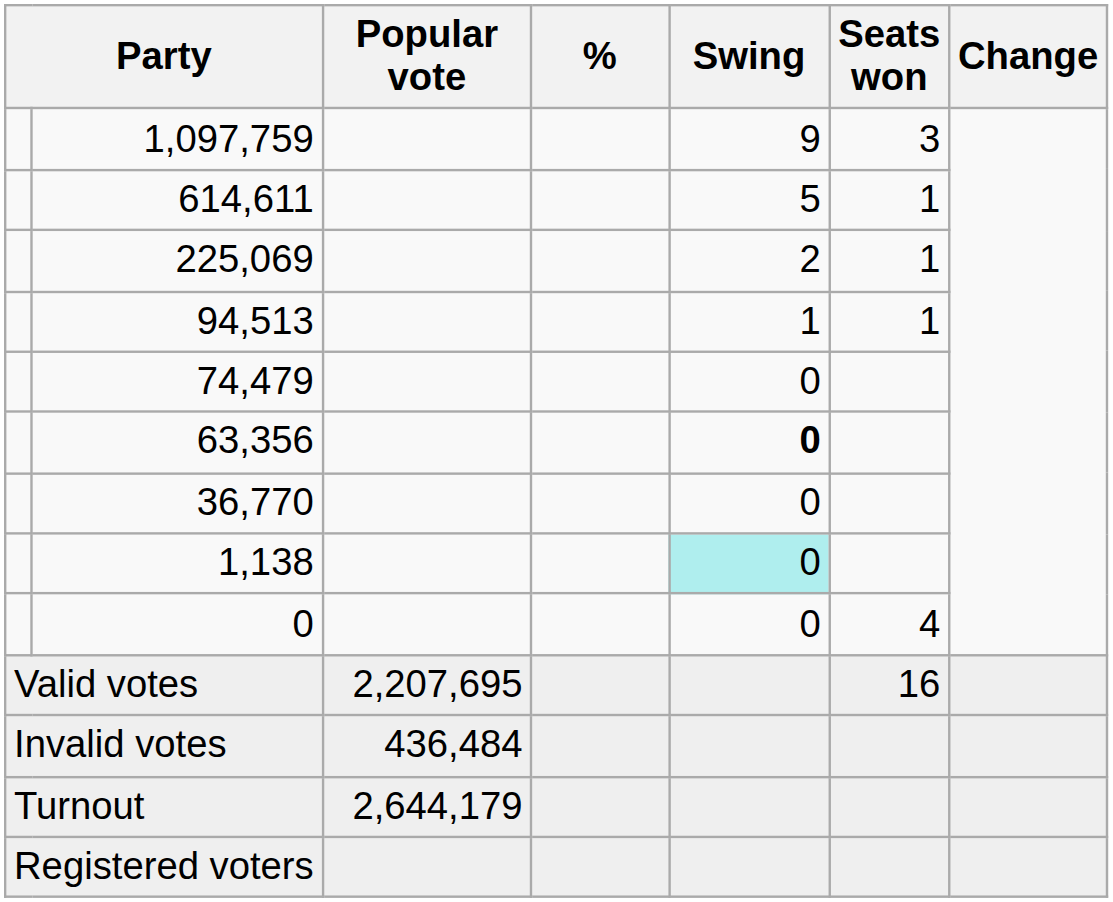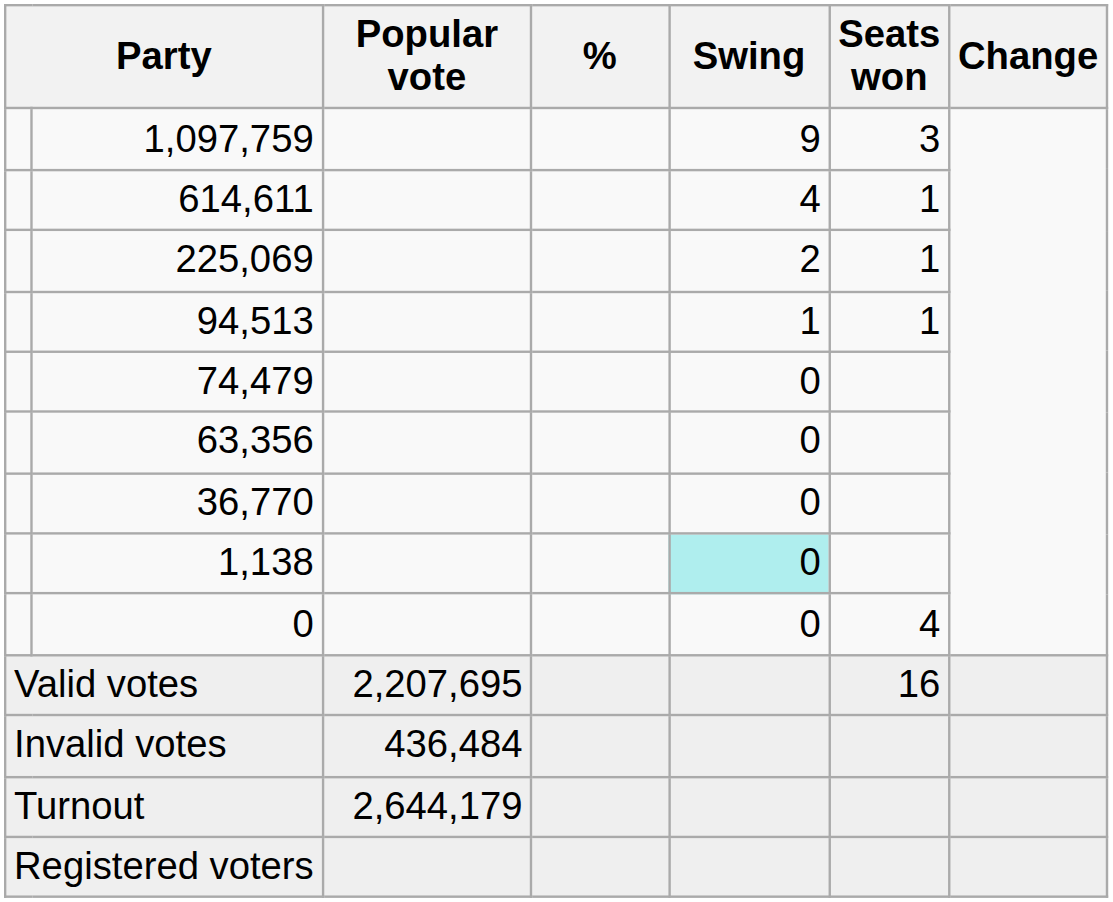 <table class=wikitable style="text-align:right">
 <tr>
 <th colspan=2>Party</th>
 <th width=80px>Popular vote</th>
 <th width=50px>%</th>
 <th width=60px>Swing</th>
 <th width=40px>Seats<br>won</th>
 <th width=45px>Change</th>
 </tr>
 <tr>
 <td></td>
 <td>1,097,759</td>
 <td></td>
 <td></td>
 <td>9</td>
 <td> 3</td>
 </tr>
 <tr>
 <td></td>
 <td>614,611</td>
 <td></td>
 <td></td>
-<td>5</td>
+<td>4</td>
 <td> 1</td>
 </tr>
 <tr>
 <td></td>
 <td>225,069</td>
 <td></td>
 <td></td>
 <td>2</td>
 <td> 1</td>
 </tr>
 <tr>
 <td></td>
 <td>94,513</td>
 <td></td>
 <td></td>
 <td>1</td>
 <td> 1</td>
 </tr>
 <tr>
 <td></td>
 <td>74,479</td>
 <td></td>
 <td></td>
 <td>0</td>
 <td></td>
 </tr>
 <tr>
 <td></td>
 <td>63,356</td>
 <td></td>
 <td></td>
-<td><strong>0</strong></td>
+<td>0</td>
 <td></td>
 </tr>
 <tr>
 <td></td>
 <td>36,770</td>
 <td></td>
 <td></td>
 <td>0</td>
 <td></td>
 </tr>
 <tr>
 <td></td>
 <td>1,138</td>
 <td></td>
 <td></td>
 <td style="background: paleturquoise;">0</td>
 <td></td>
 </tr>
 <tr>
 <td></td>
 <td>0</td>
 <td></td>
 <td></td>
 <td>0</td>
 <td> 4</td>
 </tr>
 <tr bgcolor=#efefef>
 <td align=left colspan=2>Valid votes</td>
 <td>2,207,695</td>
 <td></td>
 <td></td>
 <td>16</td>
 <td></td>
 </tr>
 <tr bgcolor=#efefef>
 <td align=left colspan=2>Invalid votes</td>
 <td>436,484</td>
 <td></td>
 <td></td>
 <td></td>
 <td></td>
 </tr>
 <tr bgcolor=#efefef>
 <td align=left colspan=2>Turnout</td>
 <td>2,644,179</td>
 <td></td>
 <td></td>
 <td></td>
 <td></td>
 </tr>
 <tr bgcolor=#efefef>
 <td align=left colspan=2>Registered voters</td>
 <td></td>
 <td></td>
 <td></td>
 <td></td>
 <td></td>
 </tr>
 </table>
